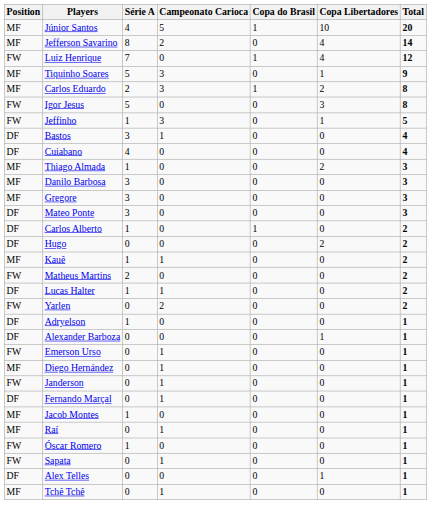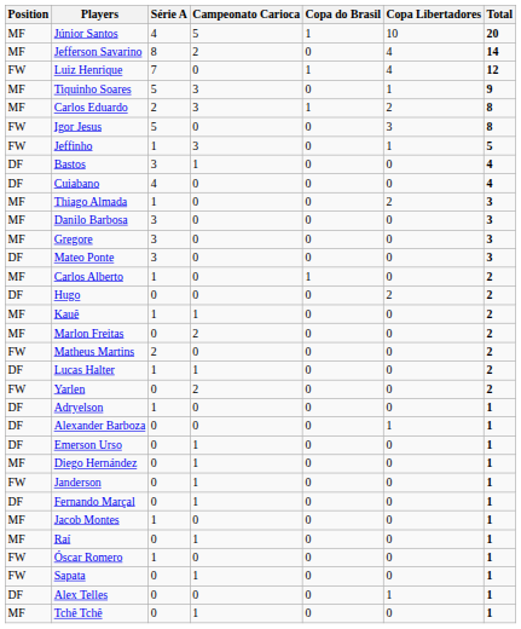 <table class="wikitable">
 <tr>
 <th>Position</th>
 <th>Players</th>
 <th>Série A</th>
 <th>Campeonato Carioca</th>
 <th>Copa do Brasil</th>
 <th>Copa Libertadores</th>
 <th>Total</th>
 </tr>
 <tr>
 <td>MF</td>
 <td> <a href='#'>Júnior Santos</a></td>
 <td>4</td>
 <td>5</td>
 <td>1</td>
 <td>10</td>
 <td><strong>20</strong></td>
 </tr>
 <tr>
 <td>MF</td>
 <td> <a href='#'>Jefferson Savarino</a></td>
 <td>8</td>
 <td>2</td>
 <td>0</td>
 <td>4</td>
 <td><strong>14</strong></td>
 </tr>
 <tr>
 <td>FW</td>
 <td> <a href='#'>Luiz Henrique</a></td>
 <td>7</td>
 <td>0</td>
 <td>1</td>
 <td>4</td>
 <td><strong>12</strong></td>
 </tr>
 <tr>
 <td>MF</td>
 <td> <a href='#'>Tiquinho Soares</a></td>
 <td>5</td>
 <td>3</td>
 <td>0</td>
 <td>1</td>
 <td><strong>9</strong></td>
 </tr>
 <tr>
 <td>MF</td>
 <td> <a href='#'>Carlos Eduardo</a></td>
 <td>2</td>
 <td>3</td>
 <td>1</td>
 <td>2</td>
 <td><strong>8</strong></td>
 </tr>
 <tr>
 <td>FW</td>
 <td> <a href='#'>Igor Jesus</a></td>
 <td>5</td>
 <td>0</td>
 <td>0</td>
 <td>3</td>
 <td><strong>8</strong></td>
 </tr>
 <tr>
 <td>FW</td>
 <td> <a href='#'>Jeffinho</a></td>
 <td>1</td>
 <td>3</td>
 <td>0</td>
 <td>1</td>
 <td><strong>5</strong></td>
 </tr>
 <tr>
 <td>DF</td>
 <td> <a href='#'>Bastos</a></td>
 <td>3</td>
 <td>1</td>
 <td>0</td>
 <td>0</td>
 <td><strong>4</strong></td>
 </tr>
 <tr>
 <td>DF</td>
 <td> <a href='#'>Cuiabano</a></td>
 <td>4</td>
 <td>0</td>
 <td>0</td>
 <td>0</td>
 <td><strong>4</strong></td>
 </tr>
 <tr>
 <td>MF</td>
 <td> <a href='#'>Thiago Almada</a></td>
 <td>1</td>
 <td>0</td>
 <td>0</td>
 <td>2</td>
 <td><strong>3</strong></td>
 </tr>
 <tr>
 <td>MF</td>
 <td> <a href='#'>Danilo Barbosa</a></td>
 <td>3</td>
 <td>0</td>
 <td>0</td>
 <td>0</td>
 <td><strong>3</strong></td>
 </tr>
 <tr>
 <td>MF</td>
 <td> <a href='#'>Gregore</a></td>
 <td>3</td>
 <td>0</td>
 <td>0</td>
 <td>0</td>
 <td><strong>3</strong></td>
 </tr>
 <tr>
 <td>DF</td>
 <td> <a href='#'>Mateo Ponte</a></td>
 <td>3</td>
 <td>0</td>
 <td>0</td>
 <td>0</td>
 <td><strong>3</strong></td>
 </tr>
 <tr>
-<td>DF</td>
+<td>MF</td>
 <td> <a href='#'>Carlos Alberto</a></td>
 <td>1</td>
 <td>0</td>
 <td>1</td>
 <td>0</td>
 <td><strong>2</strong></td>
 </tr>
 <tr>
 <td>DF</td>
 <td> <a href='#'>Hugo</a></td>
 <td>0</td>
 <td>0</td>
 <td>0</td>
 <td>2</td>
 <td><strong>2</strong></td>
 </tr>
 <tr>
 <td>MF</td>
 <td> <a href='#'>Kauê</a></td>
 <td>1</td>
 <td>1</td>
+<td>0</td>
+<td>0</td>
+<td><strong>2</strong></td>
+</tr>
+<tr>
+<td>MF</td>
+<td> <a href='#'>Marlon Freitas</a></td>
+<td>0</td>
+<td>2</td>
 <td>0</td>
 <td>0</td>
 <td><strong>2</strong></td>
 </tr>
 <tr>
 <td>FW</td>
 <td> <a href='#'>Matheus Martins</a></td>
 <td>2</td>
 <td>0</td>
 <td>0</td>
 <td>0</td>
 <td><strong>2</strong></td>
 </tr>
 <tr>
 <td>DF</td>
 <td> <a href='#'>Lucas Halter</a></td>
 <td>1</td>
 <td>1</td>
 <td>0</td>
 <td>0</td>
 <td><strong>2</strong></td>
 </tr>
 <tr>
 <td>FW</td>
 <td> <a href='#'>Yarlen</a></td>
 <td>0</td>
 <td>2</td>
 <td>0</td>
 <td>0</td>
 <td><strong>2</strong></td>
 </tr>
 <tr>
 <td>DF</td>
 <td> <a href='#'>Adryelson</a></td>
 <td>1</td>
 <td>0</td>
 <td>0</td>
 <td>0</td>
 <td><strong>1</strong></td>
 </tr>
 <tr>
 <td>DF</td>
 <td> <a href='#'>Alexander Barboza</a></td>
 <td>0</td>
 <td>0</td>
 <td>0</td>
 <td>1</td>
 <td><strong>1</strong></td>
 </tr>
 <tr>
-<td>FW</td>
+<td>DF</td>
 <td> <a href='#'>Emerson Urso</a></td>
 <td>0</td>
 <td>1</td>
 <td>0</td>
 <td>0</td>
 <td><strong>1</strong></td>
 </tr>
 <tr>
 <td>MF</td>
 <td> <a href='#'>Diego Hernández</a></td>
 <td>0</td>
 <td>1</td>
 <td>0</td>
 <td>0</td>
 <td><strong>1</strong></td>
 </tr>
 <tr>
 <td>FW</td>
 <td> <a href='#'>Janderson</a></td>
 <td>0</td>
 <td>1</td>
 <td>0</td>
 <td>0</td>
 <td><strong>1</strong></td>
 </tr>
 <tr>
 <td>DF</td>
 <td> <a href='#'>Fernando Marçal</a></td>
 <td>0</td>
 <td>1</td>
 <td>0</td>
 <td>0</td>
 <td><strong>1</strong></td>
 </tr>
 <tr>
 <td>MF</td>
 <td> <a href='#'>Jacob Montes</a></td>
 <td>1</td>
 <td>0</td>
 <td>0</td>
 <td>0</td>
 <td><strong>1</strong></td>
 </tr>
 <tr>
 <td>MF</td>
 <td> <a href='#'>Raí</a></td>
 <td>0</td>
 <td>1</td>
 <td>0</td>
 <td>0</td>
 <td><strong>1</strong></td>
 </tr>
 <tr>
 <td>FW</td>
 <td> <a href='#'>Óscar Romero</a></td>
 <td>1</td>
 <td>0</td>
 <td>0</td>
 <td>0</td>
 <td><strong>1</strong></td>
 </tr>
 <tr>
 <td>FW</td>
 <td> <a href='#'>Sapata</a></td>
 <td>0</td>
 <td>1</td>
 <td>0</td>
 <td>0</td>
 <td><strong>1</strong></td>
 </tr>
 <tr>
 <td>DF</td>
 <td> <a href='#'>Alex Telles</a></td>
 <td>0</td>
 <td>0</td>
 <td>0</td>
 <td>1</td>
 <td><strong>1</strong></td>
 </tr>
 <tr>
 <td>MF</td>
 <td> <a href='#'>Tchê Tchê</a></td>
 <td>0</td>
 <td>1</td>
 <td>0</td>
 <td>0</td>
 <td><strong>1</strong></td>
 </tr>
 </table>
